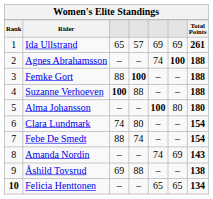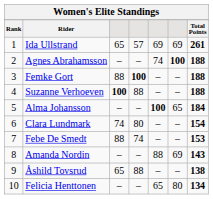 <table class="wikitable sortable">
 <tr>
 <th colspan=27 align="center">Women's Elite Standings</th>
 </tr>
 <tr>
 </tr>
 <tr style="font-size:8pt;font-weight:bold">
 <th align="center">Rank</th>
 <th align="center">Rider</th>
 <th class=unsortable style="background:#E5E4E2;"><small></small></th>
 <th class=unsortable style="background:#E5E4E2;"><small></small></th>
 <th class=unsortable style="background:#E5E4E2;"><small></small></th>
 <th class=unsortable style="background:#E5E4E2;"><small></small></th>
 <th align="center">Total<br>Points</th>
 </tr>
 <tr>
 <td align=center>1</td>
 <td> <a href='#'>Ida Ullstrand</a></td>
 <td align=center>65</td>
 <td align=center>57</td>
 <td align=center>69</td>
 <td align=center>69</td>
 <td align=center><strong>261</strong></td>
 </tr>
 <tr>
 <td align=center>2</td>
 <td> <a href='#'>Agnes Abrahamsson</a></td>
 <td align=center>–</td>
 <td align=center>–</td>
 <td align=center>74</td>
 <td align=center><strong>100</strong></td>
 <td align=center><strong>188</strong></td>
 </tr>
 <tr>
 <td align=center>3</td>
 <td> <a href='#'>Femke Gort</a></td>
 <td align=center>88</td>
 <td align=center><strong>100</strong></td>
 <td align=center>–</td>
 <td align=center>–</td>
 <td align=center><strong>188</strong></td>
 </tr>
 <tr>
 <td align=center>4</td>
 <td> <a href='#'>Suzanne Verhoeven</a></td>
 <td align=center><strong>100</strong></td>
 <td align=center>88</td>
 <td align=center>–</td>
 <td align=center>–</td>
 <td align=center><strong>188</strong></td>
 </tr>
 <tr>
 <td align=center>5</td>
 <td> <a href='#'>Alma Johansson</a></td>
 <td align=center>–</td>
 <td align=center>–</td>
 <td align=center><strong>100</strong></td>
-<td align=center>80</td>
-<td align=center><strong>180</strong></td>
+<td align=center>65</td>
+<td align=center><strong>184</strong></td>
 </tr>
 <tr>
 <td align=center>6</td>
 <td> <a href='#'>Clara Lundmark</a></td>
 <td align=center>74</td>
 <td align=center>80</td>
 <td align=center>–</td>
 <td align=center>–</td>
 <td align=center><strong>154</strong></td>
 </tr>
 <tr>
 <td align=center>7</td>
 <td> <a href='#'>Febe De Smedt</a></td>
 <td align=center>88</td>
 <td align=center>74</td>
 <td align=center>–</td>
 <td align=center>–</td>
-<td align=center><strong>154</strong></td>
+<td align=center><strong>153</strong></td>
 </tr>
 <tr>
 <td align=center>8</td>
 <td> <a href='#'>Amanda Nordin</a></td>
 <td align=center>–</td>
 <td align=center>–</td>
-<td align=center>74</td>
+<td align=center>88</td>
 <td align=center>69</td>
 <td align=center><strong>143</strong></td>
 </tr>
 <tr>
 <td align=center>9</td>
 <td> <a href='#'>Åshild Tovsrud</a></td>
-<td align=center>69</td>
+<td align=center>65</td>
 <td align=center>88</td>
 <td align=center>–</td>
 <td align=center>–</td>
 <td align=center><strong>138</strong></td>
 </tr>
 <tr>
-<td align=center><strong>10</strong></td>
+<td align=center>10</td>
 <td> <a href='#'>Felicia Henttonen</a></td>
 <td align=center>–</td>
 <td align=center>–</td>
 <td align=center>65</td>
-<td align=center>65</td>
+<td align=center>80</td>
 <td align=center><strong>134</strong></td>
 </tr>
 </table>
